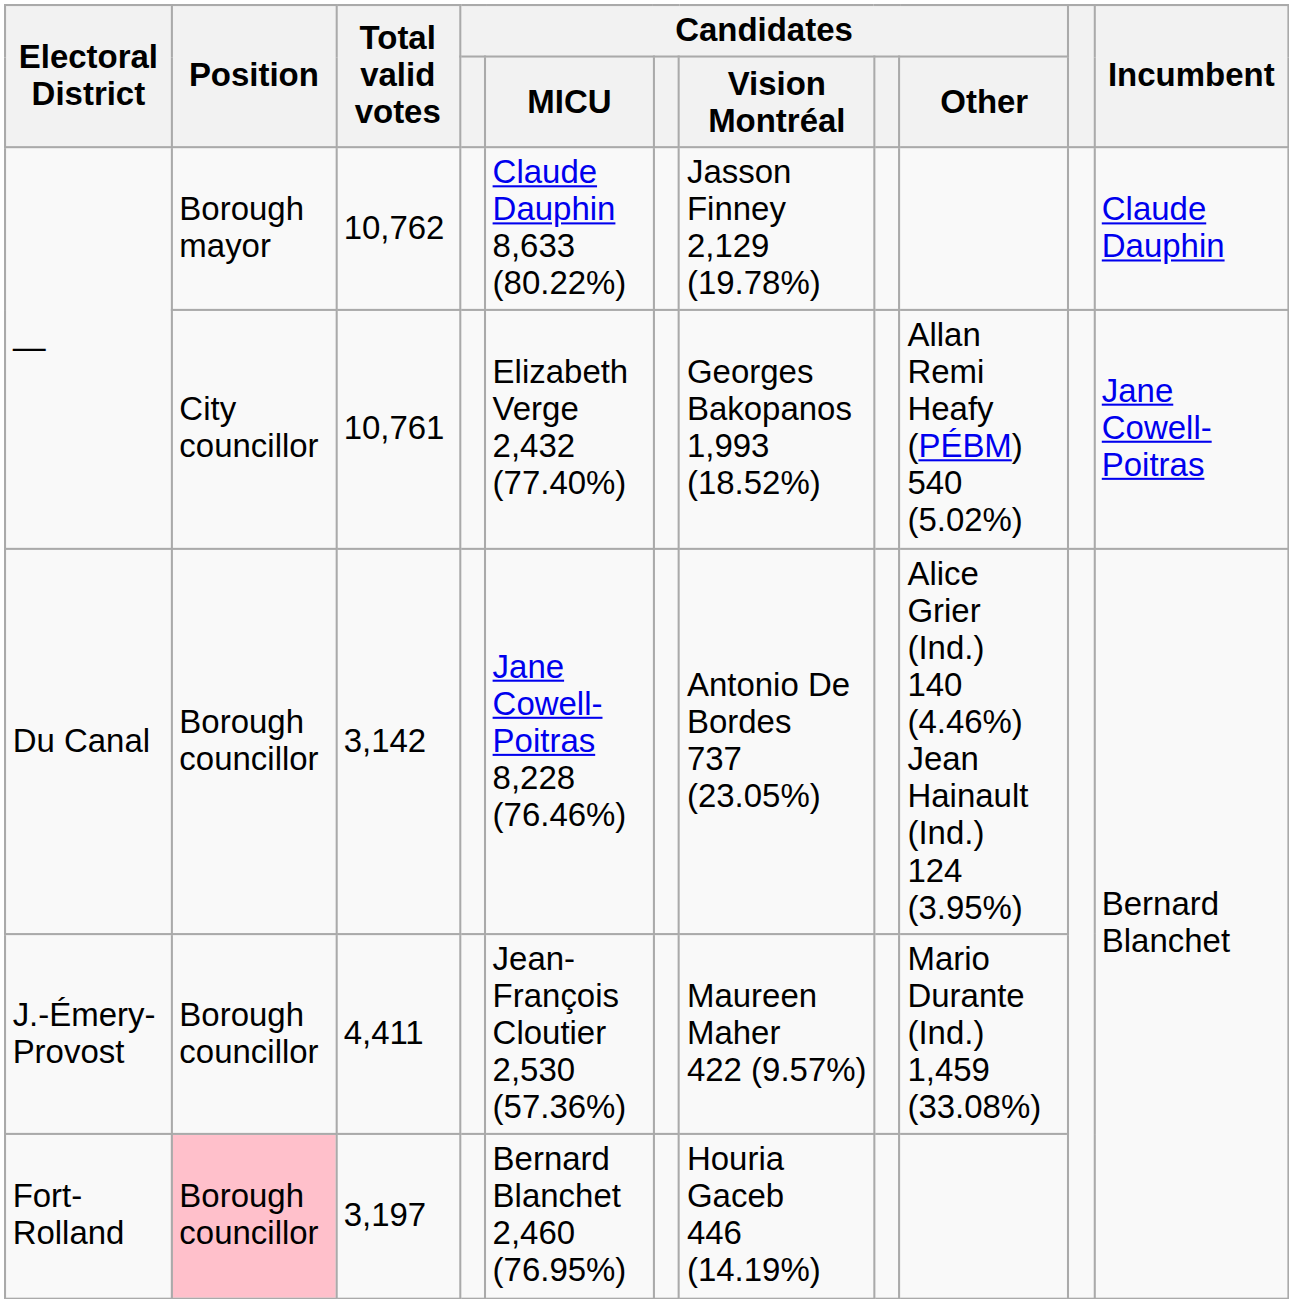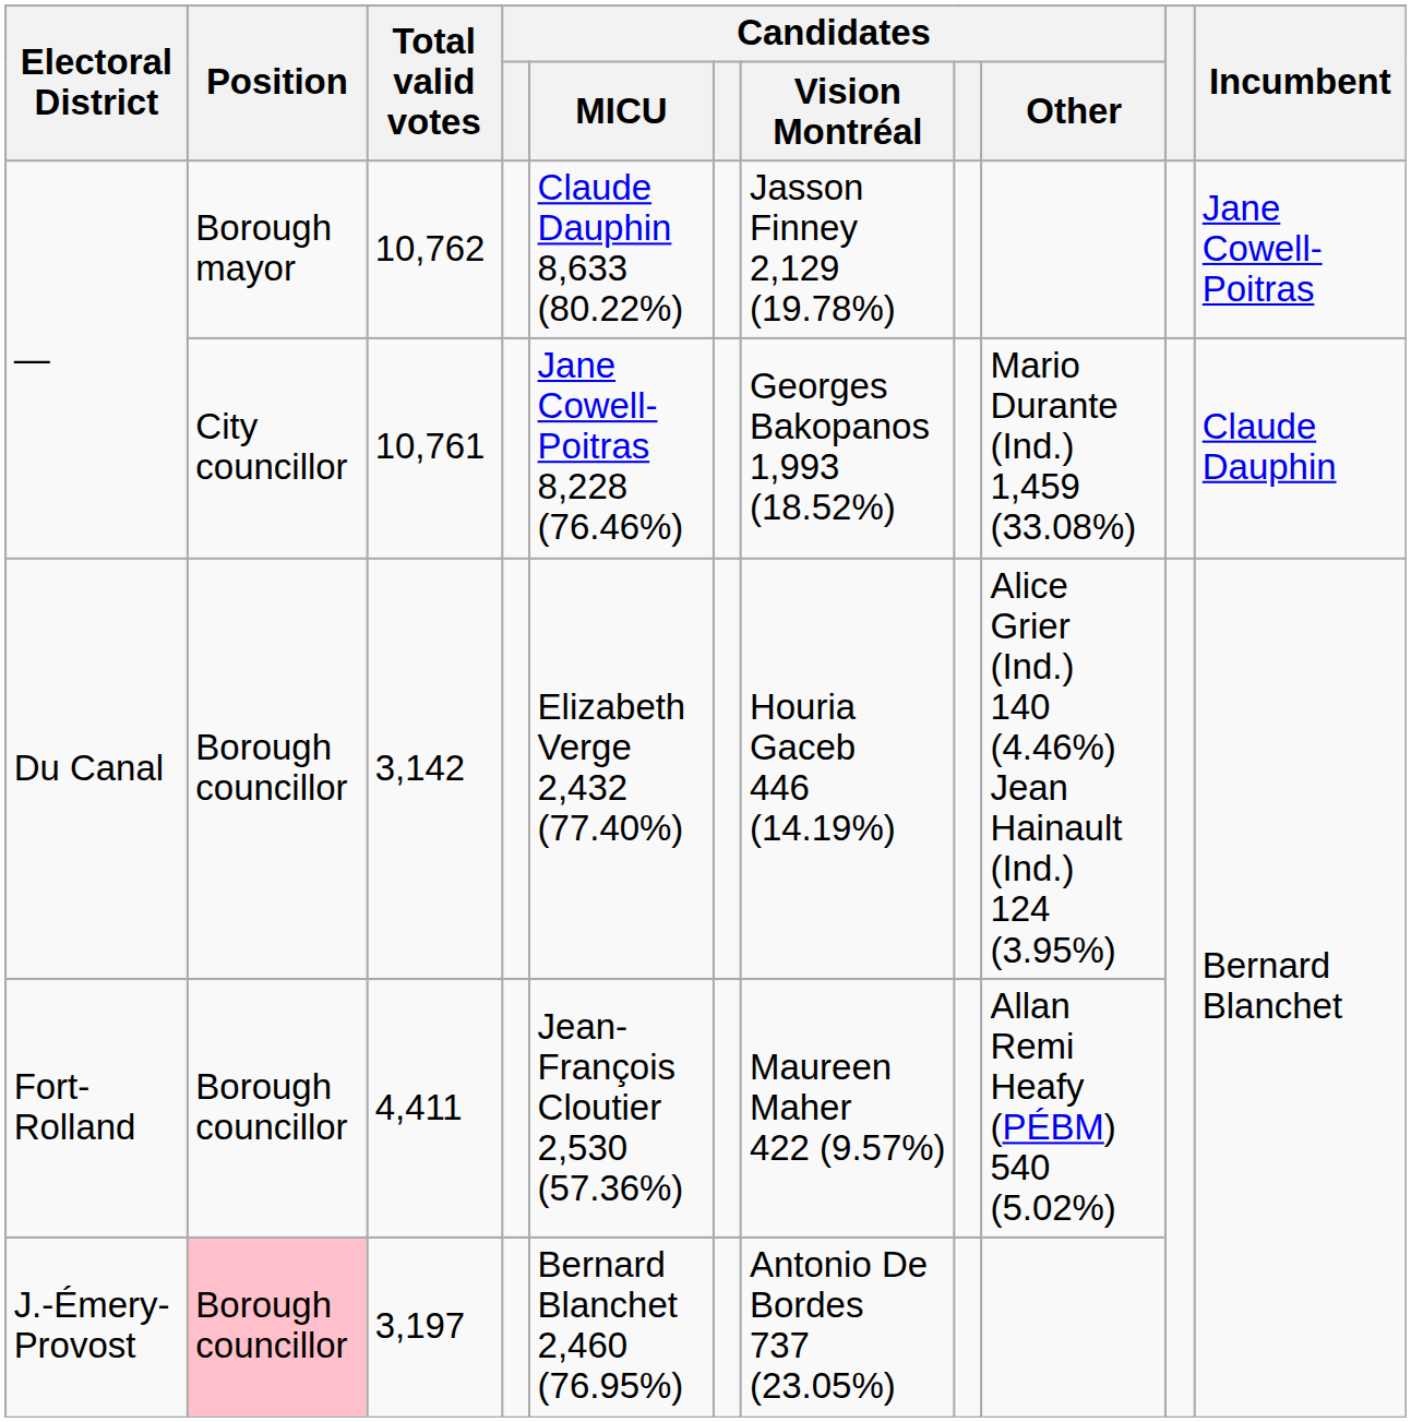 <table class="wikitable" width="100%">
 <tr>
 <th width=10% rowspan=2>Electoral District</th>
 <th width=8% rowspan=2>Position</th>
 <th width=6% rowspan=2>Total valid votes</th>
 <th colspan=6>Candidates</th>
 <th width=1% rowspan=2> </th>
 <th width=10% rowspan=2>Incumbent</th>
 </tr>
 <tr>
 <th width=1% > </th>
 <th width=12% >MICU</th>
 <th width=1% > </th>
 <th width=12% >Vision Montréal</th>
 <th width=1% > </th>
 <th width=12% >Other</th>
 </tr>
 <tr>
 <td rowspan=2>—</td>
 <td>Borough mayor</td>
 <td>10,762</td>
 <td> </td>
 <td><a href='#'>Claude Dauphin</a><br>8,633 (80.22%)</td>
 <td></td>
 <td>Jasson Finney<br>2,129 (19.78%)</td>
 <td></td>
 <td></td>
 <td> </td>
-<td><a href='#'>Claude Dauphin</a></td>
+<td><a href='#'>Jane Cowell-Poitras</a></td>
 </tr>
 <tr>
 <td>City councillor</td>
 <td>10,761</td>
 <td> </td>
-<td>Elizabeth Verge<br>2,432 (77.40%)</td>
+<td><a href='#'>Jane Cowell-Poitras</a><br>8,228 (76.46%)</td>
 <td></td>
 <td>Georges Bakopanos<br>1,993 (18.52%)</td>
 <td></td>
-<td>Allan Remi Heafy (<a href='#'>PÉBM</a>)<br>540 (5.02%)</td>
+<td>Mario Durante (Ind.)<br>1,459 (33.08%)</td>
 <td> </td>
-<td><a href='#'>Jane Cowell-Poitras</a></td>
+<td><a href='#'>Claude Dauphin</a></td>
 </tr>
 <tr>
 <td>Du Canal</td>
 <td>Borough councillor</td>
 <td>3,142</td>
 <td> </td>
-<td><a href='#'>Jane Cowell-Poitras</a><br>8,228 (76.46%)</td>
+<td>Elizabeth Verge<br>2,432 (77.40%)</td>
 <td></td>
-<td>Antonio De Bordes<br>737 (23.05%)</td>
+<td>Houria Gaceb<br>446 (14.19%)</td>
 <td></td>
 <td>Alice Grier (Ind.)<br>140 (4.46%)<br>Jean Hainault (Ind.)<br>124 (3.95%)</td>
 <td rowspan=3 > </td>
 <td rowspan=3>Bernard Blanchet</td>
 </tr>
 <tr>
-<td>J.-Émery-Provost</td>
+<td>Fort-Rolland</td>
 <td>Borough councillor</td>
 <td>4,411</td>
 <td> </td>
 <td>Jean-François Cloutier<br>2,530 (57.36%)</td>
 <td></td>
 <td>Maureen Maher<br>422 (9.57%)</td>
 <td></td>
-<td>Mario Durante (Ind.)<br>1,459 (33.08%)</td>
+<td>Allan Remi Heafy (<a href='#'>PÉBM</a>)<br>540 (5.02%)</td>
 </tr>
 <tr>
-<td>Fort-Rolland</td>
+<td>J.-Émery-Provost</td>
 <td style="background: pink;">Borough councillor</td>
 <td>3,197</td>
 <td> </td>
 <td>Bernard Blanchet<br>2,460 (76.95%)</td>
 <td></td>
-<td>Houria Gaceb<br>446 (14.19%)</td>
+<td>Antonio De Bordes<br>737 (23.05%)</td>
 <td></td>
 <td></td>
 </tr>
 </table>
